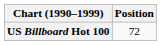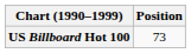 <table class="wikitable plainrowheaders" style="text-align:center">
 <tr>
 <th>Chart (1990–1999)</th>
 <th>Position</th>
 </tr>
 <tr>
 <th scope="row">US <em>Billboard</em> Hot 100</th>
-<td>72</td>
+<td>73</td>
 </tr>
 </table>
